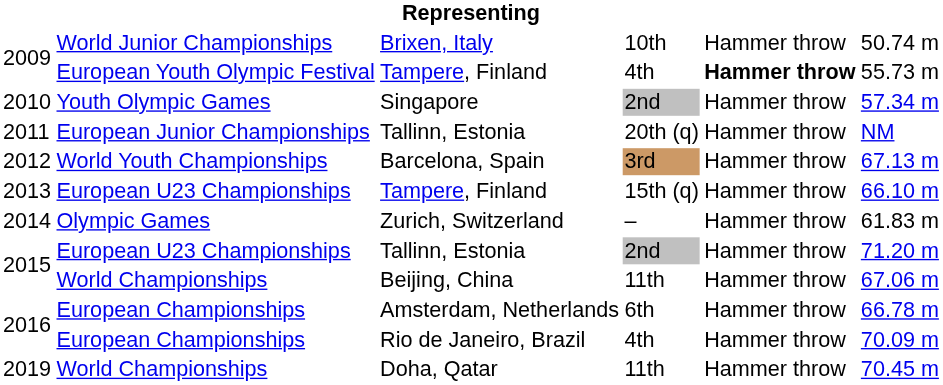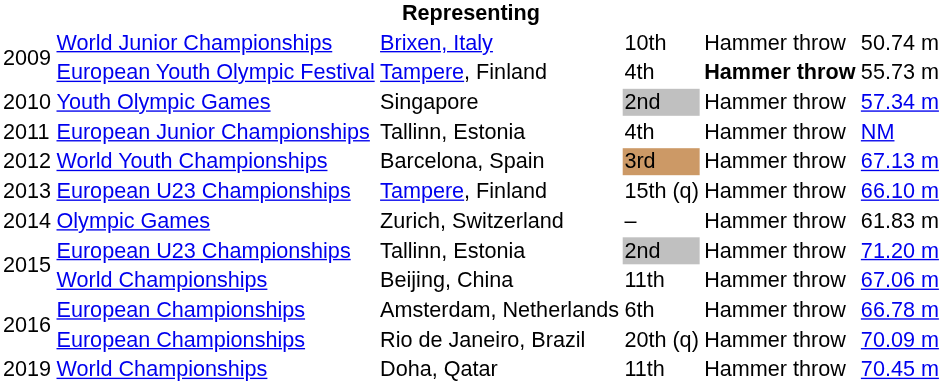 <table>
 <tr>
 <th colspan="6">Representing </th>
 </tr>
 <tr>
 <td rowspan=2>2009</td>
 <td><a href='#'>World Junior Championships</a></td>
 <td><a href='#'>Brixen, Italy</a></td>
 <td>10th</td>
 <td>Hammer throw</td>
 <td>50.74 m</td>
 </tr>
 <tr>
 <td><a href='#'>European Youth Olympic Festival</a></td>
 <td><a href='#'>Tampere</a>, Finland</td>
 <td>4th</td>
 <td><strong>Hammer throw</strong></td>
 <td>55.73 m</td>
 </tr>
 <tr>
 <td>2010</td>
 <td><a href='#'>Youth Olympic Games</a></td>
 <td>Singapore</td>
 <td bgcolor=silver>2nd</td>
 <td>Hammer throw</td>
 <td><a href='#'>57.34 m</a></td>
 </tr>
 <tr>
 <td>2011</td>
 <td><a href='#'>European Junior Championships</a></td>
 <td>Tallinn, Estonia</td>
-<td>20th (q)</td>
+<td>4th</td>
 <td>Hammer throw</td>
 <td><a href='#'>NM</a></td>
 </tr>
 <tr>
 <td>2012</td>
 <td><a href='#'>World Youth Championships</a></td>
 <td>Barcelona, Spain</td>
 <td bgcolor=cc9966>3rd</td>
 <td>Hammer throw</td>
 <td><a href='#'>67.13 m</a></td>
 </tr>
 <tr>
 <td>2013</td>
 <td><a href='#'>European U23 Championships</a></td>
 <td><a href='#'>Tampere</a>, Finland</td>
 <td>15th (q)</td>
 <td>Hammer throw</td>
 <td><a href='#'>66.10 m</a></td>
 </tr>
 <tr>
 <td>2014</td>
 <td><a href='#'>Olympic Games</a></td>
 <td>Zurich, Switzerland</td>
 <td>–</td>
 <td>Hammer throw</td>
 <td>61.83 m</td>
 </tr>
 <tr>
 <td rowspan=2>2015</td>
 <td><a href='#'>European U23 Championships</a></td>
 <td>Tallinn, Estonia</td>
 <td bgcolor=silver>2nd</td>
 <td>Hammer throw</td>
 <td><a href='#'>71.20 m</a></td>
 </tr>
 <tr>
 <td><a href='#'>World Championships</a></td>
 <td>Beijing, China</td>
 <td>11th</td>
 <td>Hammer throw</td>
 <td><a href='#'>67.06 m</a></td>
 </tr>
 <tr>
 <td rowspan=2>2016</td>
 <td><a href='#'>European Championships</a></td>
 <td>Amsterdam, Netherlands</td>
 <td>6th</td>
 <td>Hammer throw</td>
 <td><a href='#'>66.78 m</a></td>
 </tr>
 <tr>
 <td><a href='#'>European Championships</a></td>
 <td>Rio de Janeiro, Brazil</td>
-<td>4th</td>
+<td>20th (q)</td>
 <td>Hammer throw</td>
 <td><a href='#'>70.09 m</a></td>
 </tr>
 <tr>
 <td>2019</td>
 <td><a href='#'>World Championships</a></td>
 <td>Doha, Qatar</td>
 <td>11th</td>
 <td>Hammer throw</td>
 <td><a href='#'>70.45 m</a></td>
 </tr>
 </table>
